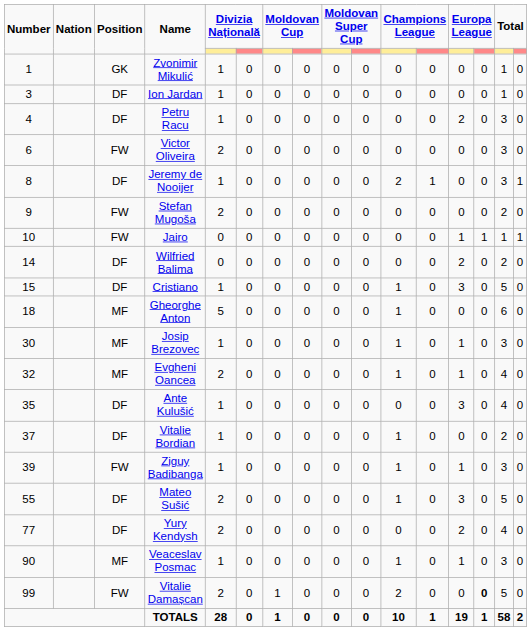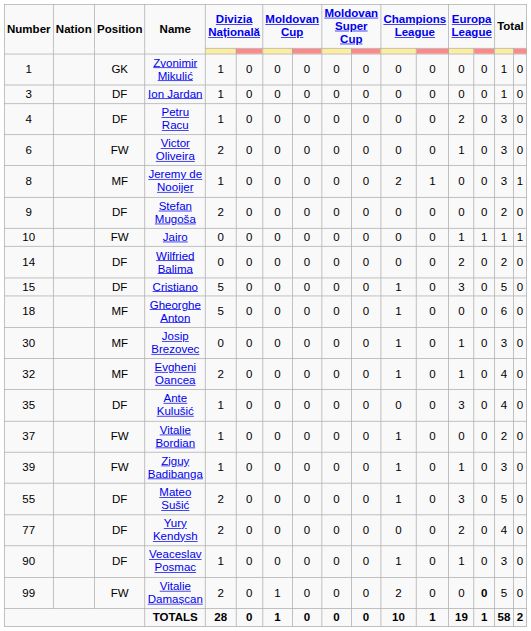 <table class="wikitable" style="font-size: 100%; text-align: center;">
 <tr>
 <td rowspan="2" width="10%" align="center"><strong>Number</strong></td>
 <td rowspan="2" width="10%" align="center"><strong>Nation</strong></td>
 <td rowspan="2" width="10%" align="center"><strong>Position</strong></td>
 <td rowspan="2" width="20%" align="center"><strong>Name</strong></td>
 <td colspan="2" align="center"><strong><a href='#'>Divizia Națională</a></strong></td>
 <td colspan="2" align="center"><strong><a href='#'>Moldovan Cup</a></strong></td>
 <td colspan="2" align="center"><strong><a href='#'>Moldovan Super Cup</a></strong></td>
 <td colspan="2" align="center"><strong><a href='#'>Champions League</a></strong></td>
 <td colspan="2" align="center"><strong><a href='#'>Europa League</a></strong></td>
 <td colspan="2" align="center"><strong>Total</strong></td>
 </tr>
 <tr>
 <th width=60 style="background: #FFEE99"></th>
 <th width=60 style="background: #FF8888"></th>
 <th width=60 style="background: #FFEE99"></th>
 <th width=60 style="background: #FF8888"></th>
 <th width=60 style="background: #FFEE99"></th>
 <th width=60 style="background: #FF8888"></th>
 <th width=60 style="background: #FFEE99"></th>
 <th width=60 style="background: #FF8888"></th>
 <th width=60 style="background: #FFEE99"></th>
 <th width=60 style="background: #FF8888"></th>
 <th width=60 style="background: #FFEE99"></th>
 <th width=60 style="background: #FF8888"></th>
 </tr>
 <tr>
 <td>1</td>
 <td></td>
 <td>GK</td>
 <td><a href='#'>Zvonimir Mikulić</a></td>
 <td>1</td>
 <td>0</td>
 <td>0</td>
 <td>0</td>
 <td>0</td>
 <td>0</td>
 <td>0</td>
 <td>0</td>
 <td>0</td>
 <td>0</td>
 <td>1</td>
 <td>0</td>
 </tr>
 <tr>
 <td>3</td>
 <td></td>
 <td>DF</td>
 <td><a href='#'>Ion Jardan</a></td>
 <td>1</td>
 <td>0</td>
 <td>0</td>
 <td>0</td>
 <td>0</td>
 <td>0</td>
 <td>0</td>
 <td>0</td>
 <td>0</td>
 <td>0</td>
 <td>1</td>
 <td>0</td>
 </tr>
 <tr>
 <td>4</td>
 <td></td>
 <td>DF</td>
 <td><a href='#'>Petru Racu</a></td>
 <td>1</td>
 <td>0</td>
 <td>0</td>
 <td>0</td>
 <td>0</td>
 <td>0</td>
 <td>0</td>
 <td>0</td>
 <td>2</td>
 <td>0</td>
 <td>3</td>
 <td>0</td>
 </tr>
 <tr>
 <td>6</td>
 <td></td>
 <td>FW</td>
 <td><a href='#'>Victor Oliveira</a></td>
 <td>2</td>
 <td>0</td>
 <td>0</td>
 <td>0</td>
 <td>0</td>
 <td>0</td>
 <td>0</td>
 <td>0</td>
-<td>0</td>
+<td>1</td>
 <td>0</td>
 <td>3</td>
 <td>0</td>
 </tr>
 <tr>
 <td>8</td>
 <td></td>
-<td>DF</td>
+<td>MF</td>
 <td><a href='#'>Jeremy de Nooijer</a></td>
 <td>1</td>
 <td>0</td>
 <td>0</td>
 <td>0</td>
 <td>0</td>
 <td>0</td>
 <td>2</td>
 <td>1</td>
 <td>0</td>
 <td>0</td>
 <td>3</td>
 <td>1</td>
 </tr>
 <tr>
 <td>9</td>
 <td></td>
-<td>FW</td>
+<td>DF</td>
 <td><a href='#'>Stefan Mugoša</a></td>
 <td>2</td>
 <td>0</td>
 <td>0</td>
 <td>0</td>
 <td>0</td>
 <td>0</td>
 <td>0</td>
 <td>0</td>
 <td>0</td>
 <td>0</td>
 <td>2</td>
 <td>0</td>
 </tr>
 <tr>
 <td>10</td>
 <td></td>
 <td>FW</td>
 <td><a href='#'>Jairo</a></td>
 <td>0</td>
 <td>0</td>
 <td>0</td>
 <td>0</td>
 <td>0</td>
 <td>0</td>
 <td>0</td>
 <td>0</td>
 <td>1</td>
 <td>1</td>
 <td>1</td>
 <td>1</td>
 </tr>
 <tr>
 <td>14</td>
 <td></td>
 <td>DF</td>
 <td><a href='#'>Wilfried Balima</a></td>
 <td>0</td>
 <td>0</td>
 <td>0</td>
 <td>0</td>
 <td>0</td>
 <td>0</td>
 <td>0</td>
 <td>0</td>
 <td>2</td>
 <td>0</td>
 <td>2</td>
 <td>0</td>
 </tr>
 <tr>
 <td>15</td>
 <td></td>
 <td>DF</td>
 <td><a href='#'>Cristiano</a></td>
-<td>1</td>
+<td>5</td>
 <td>0</td>
 <td>0</td>
 <td>0</td>
 <td>0</td>
 <td>0</td>
 <td>1</td>
 <td>0</td>
 <td>3</td>
 <td>0</td>
 <td>5</td>
 <td>0</td>
 </tr>
 <tr>
 <td>18</td>
 <td></td>
 <td>MF</td>
 <td><a href='#'>Gheorghe Anton</a></td>
 <td>5</td>
 <td>0</td>
 <td>0</td>
 <td>0</td>
 <td>0</td>
 <td>0</td>
 <td>1</td>
 <td>0</td>
 <td>0</td>
 <td>0</td>
 <td>6</td>
 <td>0</td>
 </tr>
 <tr>
 <td>30</td>
 <td></td>
 <td>MF</td>
 <td><a href='#'>Josip Brezovec</a></td>
-<td>1</td>
+<td>0</td>
 <td>0</td>
 <td>0</td>
 <td>0</td>
 <td>0</td>
 <td>0</td>
 <td>1</td>
 <td>0</td>
 <td>1</td>
 <td>0</td>
 <td>3</td>
 <td>0</td>
 </tr>
 <tr>
 <td>32</td>
 <td></td>
 <td>MF</td>
 <td><a href='#'>Evgheni Oancea</a></td>
 <td>2</td>
 <td>0</td>
 <td>0</td>
 <td>0</td>
 <td>0</td>
 <td>0</td>
 <td>1</td>
 <td>0</td>
 <td>1</td>
 <td>0</td>
 <td>4</td>
 <td>0</td>
 </tr>
 <tr>
 <td>35</td>
 <td></td>
 <td>DF</td>
 <td><a href='#'>Ante Kulušić</a></td>
 <td>1</td>
 <td>0</td>
 <td>0</td>
 <td>0</td>
 <td>0</td>
 <td>0</td>
 <td>0</td>
 <td>0</td>
 <td>3</td>
 <td>0</td>
 <td>4</td>
 <td>0</td>
 </tr>
 <tr>
 <td>37</td>
 <td></td>
-<td>DF</td>
+<td>FW</td>
 <td><a href='#'>Vitalie Bordian</a></td>
 <td>1</td>
 <td>0</td>
 <td>0</td>
 <td>0</td>
 <td>0</td>
 <td>0</td>
 <td>1</td>
 <td>0</td>
 <td>0</td>
 <td>0</td>
 <td>2</td>
 <td>0</td>
 </tr>
 <tr>
 <td>39</td>
 <td></td>
 <td>FW</td>
 <td><a href='#'>Ziguy Badibanga</a></td>
 <td>1</td>
 <td>0</td>
 <td>0</td>
 <td>0</td>
 <td>0</td>
 <td>0</td>
 <td>1</td>
 <td>0</td>
 <td>1</td>
 <td>0</td>
 <td>3</td>
 <td>0</td>
 </tr>
 <tr>
 <td>55</td>
 <td></td>
 <td>DF</td>
 <td><a href='#'>Mateo Sušić</a></td>
 <td>2</td>
 <td>0</td>
 <td>0</td>
 <td>0</td>
 <td>0</td>
 <td>0</td>
 <td>1</td>
 <td>0</td>
 <td>3</td>
 <td>0</td>
 <td>5</td>
 <td>0</td>
 </tr>
 <tr>
 <td>77</td>
 <td></td>
 <td>DF</td>
 <td><a href='#'>Yury Kendysh</a></td>
 <td>2</td>
 <td>0</td>
 <td>0</td>
 <td>0</td>
 <td>0</td>
 <td>0</td>
 <td>0</td>
 <td>0</td>
 <td>2</td>
 <td>0</td>
 <td>4</td>
 <td>0</td>
 </tr>
 <tr>
 <td>90</td>
 <td></td>
-<td>MF</td>
+<td>DF</td>
 <td><a href='#'>Veaceslav Posmac</a></td>
 <td>1</td>
 <td>0</td>
 <td>0</td>
 <td>0</td>
 <td>0</td>
 <td>0</td>
 <td>1</td>
 <td>0</td>
 <td>1</td>
 <td>0</td>
 <td>3</td>
 <td>0</td>
 </tr>
 <tr>
 <td>99</td>
 <td></td>
 <td>FW</td>
 <td><a href='#'>Vitalie Damașcan</a></td>
 <td>2</td>
 <td>0</td>
 <td>1</td>
 <td>0</td>
 <td>0</td>
 <td>0</td>
 <td>2</td>
 <td>0</td>
 <td>0</td>
 <td><strong>0</strong></td>
 <td>5</td>
 <td>0</td>
 </tr>
 <tr>
 <td colspan="3"></td>
 <td><strong>TOTALS</strong></td>
 <td><strong>28</strong></td>
 <td><strong>0</strong></td>
 <td><strong>1</strong></td>
 <td><strong>0</strong></td>
 <td><strong>0</strong></td>
 <td><strong>0</strong></td>
 <td><strong>10</strong></td>
 <td><strong>1</strong></td>
 <td><strong>19</strong></td>
 <td><strong>1</strong></td>
 <td><strong>58</strong></td>
 <td><strong>2</strong></td>
 </tr>
 </table>
